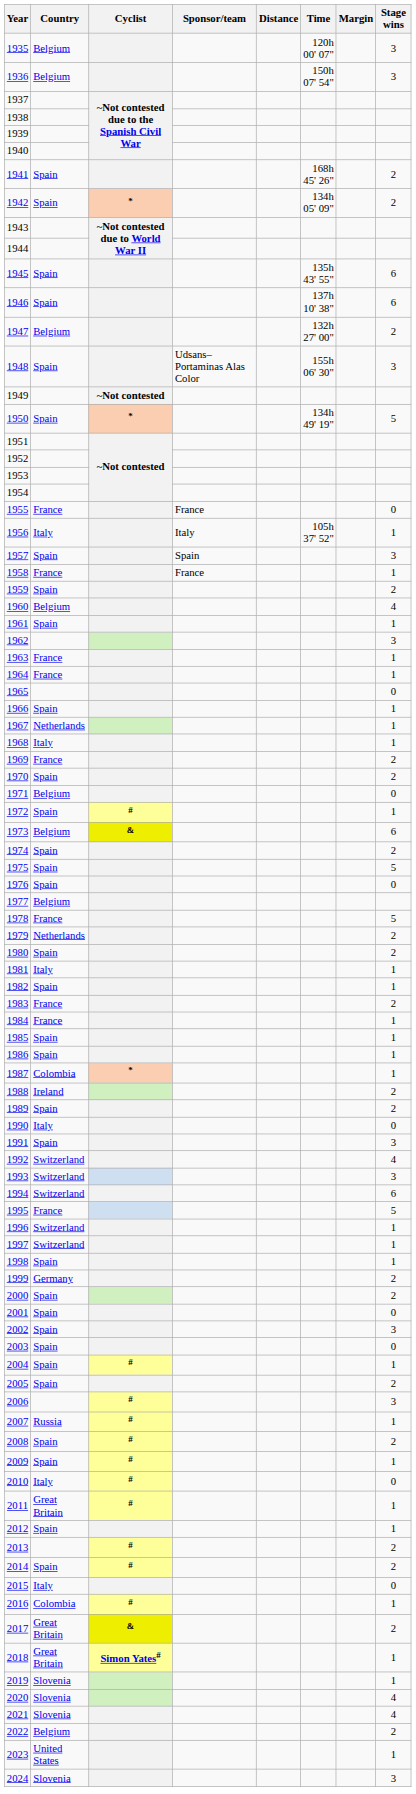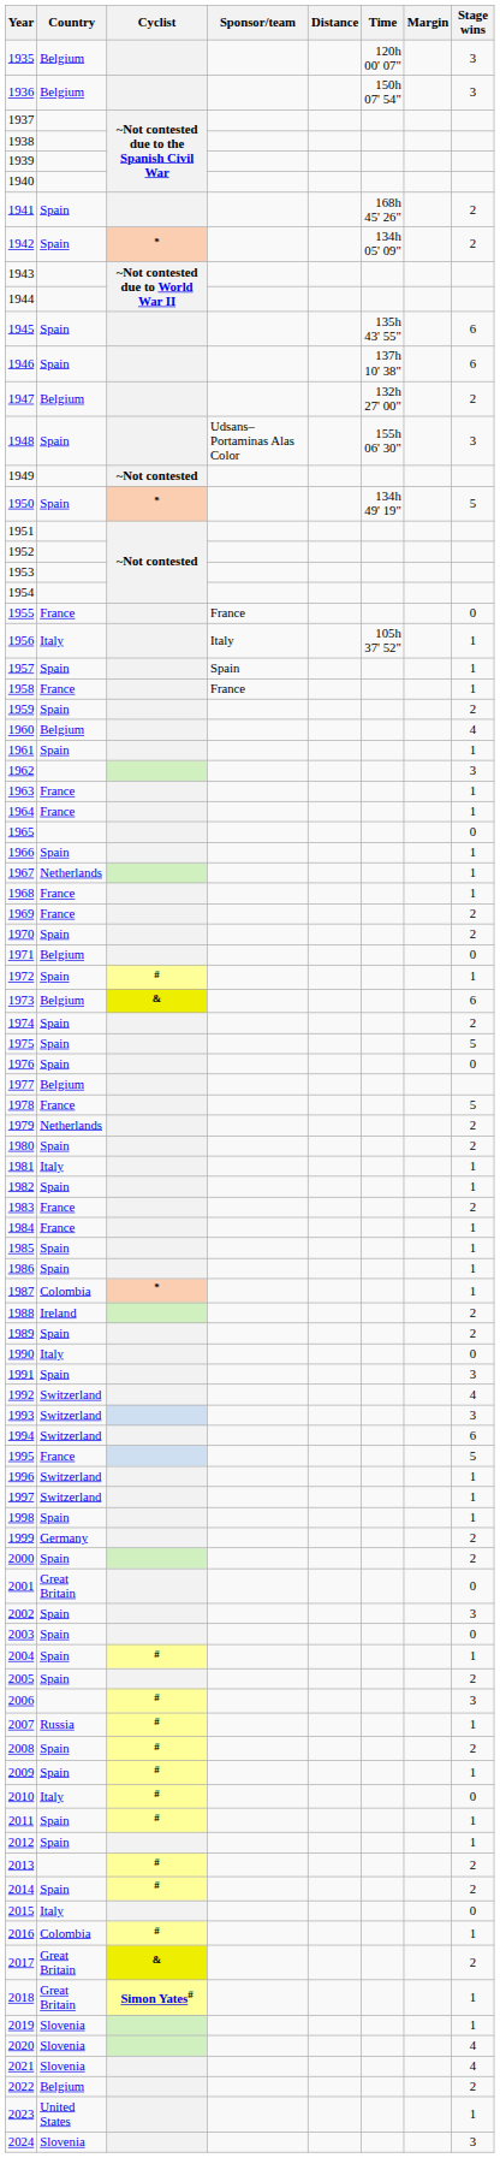 <table class="wikitable plainrowheaders sortable">
 <tr>
 <th scope=col>Year</th>
 <th scope=col>Country</th>
 <th scope=col>Cyclist</th>
 <th scope=col>Sponsor/team</th>
 <th scope=col>Distance</th>
 <th scope=col>Time</th>
 <th scope=col>Margin</th>
 <th scope=col>Stage wins</th>
 </tr>
 <tr>
 <td align=center><a href='#'>1935</a></td>
 <td> <a href='#'>Belgium</a></td>
 <th scope=row></th>
 <td align=center></td>
 <td></td>
 <td align=right>120h 00' 07"</td>
 <td align=right></td>
 <td align=center>3</td>
 </tr>
 <tr>
 <td align=center><a href='#'>1936</a></td>
 <td> <a href='#'>Belgium</a></td>
 <th scope=row></th>
 <td align=center></td>
 <td></td>
 <td align=right>150h 07' 54"</td>
 <td align=right></td>
 <td align=center>3</td>
 </tr>
 <tr>
 <td align=center>1937</td>
 <td align=center></td>
 <th scope=row rowspan="4"><span>~</span>Not contested due to the <a href='#'>Spanish Civil War</a></th>
 <td align=center></td>
 <td align=center></td>
 <td align=center></td>
 <td align=center></td>
 <td align=center></td>
 </tr>
 <tr>
 <td align=center>1938</td>
 <td align=center></td>
 <td align=center></td>
 <td align=center></td>
 <td align=center></td>
 <td align=center></td>
 <td align=center></td>
 </tr>
 <tr>
 <td align=center>1939</td>
 <td align=center></td>
 <td align=center></td>
 <td align=center></td>
 <td align=center></td>
 <td align=center></td>
 <td align=center></td>
 </tr>
 <tr>
 <td align=center>1940</td>
 <td align=center></td>
 <td align=center></td>
 <td align=center></td>
 <td align=center></td>
 <td align=center></td>
 <td align=center></td>
 </tr>
 <tr>
 <td align=center><a href='#'>1941</a></td>
 <td> <a href='#'>Spain</a></td>
 <th scope=row></th>
 <td align=center></td>
 <td></td>
 <td align=right>168h 45' 26"</td>
 <td align=right></td>
 <td align=center>2</td>
 </tr>
 <tr>
 <td align=center><a href='#'>1942</a></td>
 <td> <a href='#'>Spain</a></td>
 <th scope=row style=background:#FBCEB1><sup>*</sup></th>
 <td align=center></td>
 <td></td>
 <td align=right>134h 05' 09"</td>
 <td align=right></td>
 <td align=center>2</td>
 </tr>
 <tr>
 <td align=center>1943</td>
 <td align=center></td>
 <th scope=row rowspan="2"><span>~</span>Not contested due to <a href='#'>World War II</a></th>
 <td align=center></td>
 <td align=center></td>
 <td align=center></td>
 <td align=center></td>
 <td align=center></td>
 </tr>
 <tr>
 <td align=center>1944</td>
 <td align=center></td>
 <td align=center></td>
 <td align=center></td>
 <td align=center></td>
 <td align=center></td>
 <td align=center></td>
 </tr>
 <tr>
 <td align=center><a href='#'>1945</a></td>
 <td> <a href='#'>Spain</a></td>
 <th scope=row></th>
 <td align=center></td>
 <td></td>
 <td align=right>135h 43' 55"</td>
 <td align=right></td>
 <td align=center>6</td>
 </tr>
 <tr>
 <td align=center><a href='#'>1946</a></td>
 <td> <a href='#'>Spain</a></td>
 <th scope=row></th>
 <td align=center></td>
 <td></td>
 <td align=right>137h 10' 38"</td>
 <td align=right></td>
 <td align=center>6</td>
 </tr>
 <tr>
 <td align=center><a href='#'>1947</a></td>
 <td> <a href='#'>Belgium</a></td>
 <th scope=row></th>
 <td align=center></td>
 <td></td>
 <td align=right>132h 27' 00"</td>
 <td align=right></td>
 <td align=center>2</td>
 </tr>
 <tr>
 <td align=center><a href='#'>1948</a></td>
 <td> <a href='#'>Spain</a></td>
 <th scope=row></th>
 <td align=left>Udsans–Portaminas Alas Color</td>
 <td></td>
 <td align=right>155h 06' 30"</td>
 <td align=right></td>
 <td align=center>3</td>
 </tr>
 <tr>
 <td align=center>1949</td>
 <td align=center></td>
 <th scope=row><span>~</span>Not contested</th>
 <td align=center></td>
 <td align=center></td>
 <td align=center></td>
 <td align=center></td>
 <td align=center></td>
 </tr>
 <tr>
 <td align=center><a href='#'>1950</a></td>
 <td> <a href='#'>Spain</a></td>
 <th scope=row style=background:#FBCEB1><sup>*</sup></th>
 <td align=center></td>
 <td></td>
 <td align=right>134h 49' 19"</td>
 <td align=right></td>
 <td align=center>5</td>
 </tr>
 <tr>
 <td align=center>1951</td>
 <td align=center></td>
 <th scope=row rowspan="4"><span>~</span>Not contested</th>
 <td align=center></td>
 <td align=center></td>
 <td align=center></td>
 <td align=center></td>
 <td align=center></td>
 </tr>
 <tr>
 <td align=center>1952</td>
 <td align=center></td>
 <td align=center></td>
 <td align=center></td>
 <td align=center></td>
 <td align=center></td>
 <td align=center></td>
 </tr>
 <tr>
 <td align=center>1953</td>
 <td align=center></td>
 <td align=center></td>
 <td align=center></td>
 <td align=center></td>
 <td align=center></td>
 <td align=center></td>
 </tr>
 <tr>
 <td align=center>1954</td>
 <td align=center></td>
 <td align=center></td>
 <td align=center></td>
 <td align=center></td>
 <td align=center></td>
 <td align=center></td>
 </tr>
 <tr>
 <td align=center><a href='#'>1955</a></td>
 <td> <a href='#'>France</a></td>
 <th scope=row></th>
 <td>France</td>
 <td></td>
 <td align=right></td>
 <td align=right></td>
 <td align=center>0</td>
 </tr>
 <tr>
 <td align=center><a href='#'>1956</a></td>
 <td> <a href='#'>Italy</a></td>
 <th scope=row></th>
 <td>Italy</td>
 <td></td>
 <td align=right>105h 37' 52"</td>
 <td align=right></td>
 <td align=center>1</td>
 </tr>
 <tr>
 <td align=center><a href='#'>1957</a></td>
 <td> <a href='#'>Spain</a></td>
 <th scope=row></th>
 <td>Spain</td>
 <td></td>
 <td align=right></td>
 <td align=right></td>
-<td align=center>3</td>
+<td align=center>1</td>
 </tr>
 <tr>
 <td align=center><a href='#'>1958</a></td>
 <td> <a href='#'>France</a></td>
 <th scope=row></th>
 <td>France</td>
 <td></td>
 <td align=right></td>
 <td align=right></td>
 <td align=center>1</td>
 </tr>
 <tr>
 <td align=center><a href='#'>1959</a></td>
 <td> <a href='#'>Spain</a></td>
 <th scope=row></th>
 <td></td>
 <td></td>
 <td align=right></td>
 <td align=right></td>
 <td align=center>2</td>
 </tr>
 <tr>
 <td align=center><a href='#'>1960</a></td>
 <td> <a href='#'>Belgium</a></td>
 <th scope=row></th>
 <td></td>
 <td></td>
 <td align=right></td>
 <td align=right></td>
 <td align=center>4</td>
 </tr>
 <tr>
 <td align=center><a href='#'>1961</a></td>
 <td> <a href='#'>Spain</a></td>
 <th scope=row></th>
 <td></td>
 <td></td>
 <td align=right></td>
 <td align=right></td>
 <td align=center>1</td>
 </tr>
 <tr>
 <td align=center><a href='#'>1962</a></td>
 <td></td>
 <th scope=row style=background:#D0F0C0><sup></sup></th>
 <td></td>
 <td></td>
 <td align=right></td>
 <td align=right></td>
 <td align=center>3</td>
 </tr>
 <tr>
 <td align=center><a href='#'>1963</a></td>
 <td> <a href='#'>France</a></td>
 <th scope=row></th>
 <td></td>
 <td></td>
 <td align=right></td>
 <td align=right></td>
 <td align=center>1</td>
 </tr>
 <tr>
 <td align=center><a href='#'>1964</a></td>
 <td> <a href='#'>France</a></td>
 <th scope=row></th>
 <td></td>
 <td></td>
 <td align=right></td>
 <td align=right></td>
 <td align=center>1</td>
 </tr>
 <tr>
 <td align=center><a href='#'>1965</a></td>
 <td></td>
 <th scope=row></th>
 <td></td>
 <td></td>
 <td align=right></td>
 <td align=right></td>
 <td align=center>0</td>
 </tr>
 <tr>
 <td align=center><a href='#'>1966</a></td>
 <td> <a href='#'>Spain</a></td>
 <th scope=row></th>
 <td></td>
 <td></td>
 <td align=right></td>
 <td align=right></td>
 <td align=center>1</td>
 </tr>
 <tr>
 <td align=center><a href='#'>1967</a></td>
 <td> <a href='#'>Netherlands</a></td>
 <th scope=row style=background:#D0F0C0><sup></sup></th>
 <td></td>
 <td></td>
 <td align=right></td>
 <td align=right></td>
 <td align=center>1</td>
 </tr>
 <tr>
 <td align=center><a href='#'>1968</a></td>
-<td> <a href='#'>Italy</a></td>
+<td> <a href='#'>France</a></td>
 <th scope=row></th>
 <td></td>
 <td></td>
 <td align=right></td>
 <td align=right></td>
 <td align=center>1</td>
 </tr>
 <tr>
 <td align=center><a href='#'>1969</a></td>
 <td> <a href='#'>France</a></td>
 <th scope=row></th>
 <td></td>
 <td></td>
 <td align=right></td>
 <td align=right></td>
 <td align=center>2</td>
 </tr>
 <tr>
 <td align=center><a href='#'>1970</a></td>
 <td> <a href='#'>Spain</a></td>
 <th scope=row></th>
 <td></td>
 <td></td>
 <td align=right></td>
 <td align=right></td>
 <td align=center>2</td>
 </tr>
 <tr>
 <td align=center><a href='#'>1971</a></td>
 <td> <a href='#'>Belgium</a></td>
 <th scope=row></th>
 <td></td>
 <td></td>
 <td align=right></td>
 <td align=right></td>
 <td align=center>0</td>
 </tr>
 <tr>
 <td align=center><a href='#'>1972</a></td>
 <td> <a href='#'>Spain</a></td>
 <th scope="row" style="background:#ff9;"><sup>#</sup></th>
 <td></td>
 <td></td>
 <td align=right></td>
 <td align=right></td>
 <td align=center>1</td>
 </tr>
 <tr>
 <td align=center><a href='#'>1973</a></td>
 <td> <a href='#'>Belgium</a></td>
 <th scope="row" style="background:#ee0;"><sup>&</sup></th>
 <td></td>
 <td></td>
 <td align=right></td>
 <td align=right></td>
 <td align=center>6</td>
 </tr>
 <tr>
 <td align=center><a href='#'>1974</a></td>
 <td> <a href='#'>Spain</a></td>
 <th scope=row></th>
 <td></td>
 <td></td>
 <td align=right></td>
 <td align=right></td>
 <td align=center>2</td>
 </tr>
 <tr>
 <td align=center><a href='#'>1975</a></td>
 <td> <a href='#'>Spain</a></td>
 <th scope=row></th>
 <td></td>
 <td></td>
 <td align=right></td>
 <td align=right></td>
 <td align=center>5</td>
 </tr>
 <tr>
 <td align=center><a href='#'>1976</a></td>
 <td> <a href='#'>Spain</a></td>
 <th scope=row></th>
 <td></td>
 <td></td>
 <td align=right></td>
 <td align=right></td>
 <td align=center>0</td>
 </tr>
 <tr>
 <td align=center><a href='#'>1977</a></td>
 <td> <a href='#'>Belgium</a></td>
 <th scope=row></th>
 <td></td>
 <td></td>
 <td align=right></td>
 <td align=right></td>
 <td align=center></td>
 </tr>
 <tr>
 <td align=center><a href='#'>1978</a></td>
 <td> <a href='#'>France</a></td>
 <th scope=row></th>
 <td></td>
 <td></td>
 <td align=right></td>
 <td align=right></td>
 <td align=center>5</td>
 </tr>
 <tr>
 <td align=center><a href='#'>1979</a></td>
 <td> <a href='#'>Netherlands</a></td>
 <th scope=row></th>
 <td></td>
 <td></td>
 <td align=right></td>
 <td align=right></td>
 <td align=center>2</td>
 </tr>
 <tr>
 <td align=center><a href='#'>1980</a></td>
 <td> <a href='#'>Spain</a></td>
 <th scope=row></th>
 <td></td>
 <td></td>
 <td align=right></td>
 <td align=right></td>
 <td align=center>2</td>
 </tr>
 <tr>
 <td align=center><a href='#'>1981</a></td>
 <td> <a href='#'>Italy</a></td>
 <th scope=row></th>
 <td></td>
 <td></td>
 <td align=right></td>
 <td align=right></td>
 <td align=center>1</td>
 </tr>
 <tr>
 <td align=center><a href='#'>1982</a></td>
 <td> <a href='#'>Spain</a></td>
 <th scope=row></th>
 <td></td>
 <td></td>
 <td align=right></td>
 <td align=right></td>
 <td align=center>1</td>
 </tr>
 <tr>
 <td align=center><a href='#'>1983</a></td>
 <td> <a href='#'>France</a></td>
 <th scope=row></th>
 <td></td>
 <td></td>
 <td align=right></td>
 <td align=right></td>
 <td align=center>2</td>
 </tr>
 <tr>
 <td align=center><a href='#'>1984</a></td>
 <td> <a href='#'>France</a></td>
 <th scope=row></th>
 <td></td>
 <td></td>
 <td align=right></td>
 <td align=right></td>
 <td align=center>1</td>
 </tr>
 <tr>
 <td align=center><a href='#'>1985</a></td>
 <td> <a href='#'>Spain</a></td>
 <th scope=row></th>
 <td></td>
 <td></td>
 <td align=right></td>
 <td align=right></td>
 <td align=center>1</td>
 </tr>
 <tr>
 <td align=center><a href='#'>1986</a></td>
 <td> <a href='#'>Spain</a></td>
 <th scope=row></th>
 <td></td>
 <td></td>
 <td align=right></td>
 <td align=right></td>
 <td align=center>1</td>
 </tr>
 <tr>
 <td align=center><a href='#'>1987</a></td>
 <td> <a href='#'>Colombia</a></td>
 <th scope=row style=background:#FBCEB1><sup>*</sup></th>
 <td></td>
 <td></td>
 <td align=right></td>
 <td align=right></td>
 <td align=center>1</td>
 </tr>
 <tr>
 <td align=center><a href='#'>1988</a></td>
 <td> <a href='#'>Ireland</a></td>
 <th scope=row style=background:#D0F0C0><sup></sup></th>
 <td></td>
 <td></td>
 <td align=right></td>
 <td align=right></td>
 <td align=center>2</td>
 </tr>
 <tr>
 <td align=center><a href='#'>1989</a></td>
 <td> <a href='#'>Spain</a></td>
 <th scope=row></th>
 <td></td>
 <td></td>
 <td align=right></td>
 <td align=right></td>
 <td align=center>2</td>
 </tr>
 <tr>
 <td align=center><a href='#'>1990</a></td>
 <td> <a href='#'>Italy</a></td>
 <th scope=row></th>
 <td></td>
 <td></td>
 <td align=right></td>
 <td align=right></td>
 <td align=center>0</td>
 </tr>
 <tr>
 <td align=center><a href='#'>1991</a></td>
 <td> <a href='#'>Spain</a></td>
 <th scope=row></th>
 <td></td>
 <td></td>
 <td align=right></td>
 <td align=right></td>
 <td align=center>3</td>
 </tr>
 <tr>
 <td align=center><a href='#'>1992</a></td>
 <td> <a href='#'>Switzerland</a></td>
 <th scope=row></th>
 <td></td>
 <td></td>
 <td align=right></td>
 <td align=right></td>
 <td align=center>4</td>
 </tr>
 <tr>
 <td align=center><a href='#'>1993</a></td>
 <td> <a href='#'>Switzerland</a></td>
 <th scope=row style=background:#cedff2><sup></sup></th>
 <td></td>
 <td></td>
 <td align=right></td>
 <td align=right></td>
 <td align=center>3</td>
 </tr>
 <tr>
 <td align=center><a href='#'>1994</a></td>
 <td> <a href='#'>Switzerland</a></td>
 <th scope=row></th>
 <td></td>
 <td></td>
 <td align=right></td>
 <td align=right></td>
 <td align=center>6</td>
 </tr>
 <tr>
 <td align=center><a href='#'>1995</a></td>
 <td> <a href='#'>France</a></td>
 <th scope=row style=background:#cedff2><sup></sup></th>
 <td></td>
 <td></td>
 <td align=right></td>
 <td align=right></td>
 <td align=center>5</td>
 </tr>
 <tr>
 <td align=center><a href='#'>1996</a></td>
 <td> <a href='#'>Switzerland</a></td>
 <th scope=row></th>
 <td></td>
 <td></td>
 <td align=right></td>
 <td align=right></td>
 <td align=center>1</td>
 </tr>
 <tr>
 <td align=center><a href='#'>1997</a></td>
 <td> <a href='#'>Switzerland</a></td>
 <th scope=row></th>
 <td></td>
 <td></td>
 <td align=right></td>
 <td align=right></td>
 <td align=center>1</td>
 </tr>
 <tr>
 <td align=center><a href='#'>1998</a></td>
 <td> <a href='#'>Spain</a></td>
 <th scope=row></th>
 <td></td>
 <td></td>
 <td align=right></td>
 <td align=right></td>
 <td align=center>1</td>
 </tr>
 <tr>
 <td align=center><a href='#'>1999</a></td>
 <td> <a href='#'>Germany</a></td>
 <th scope=row></th>
 <td></td>
 <td></td>
 <td align=right></td>
 <td align=right></td>
 <td align=center>2</td>
 </tr>
 <tr>
 <td align=center><a href='#'>2000</a></td>
 <td> <a href='#'>Spain</a></td>
 <th scope=row style=background:#D0F0C0><sup></sup></th>
 <td></td>
 <td></td>
 <td align=right></td>
 <td align=right></td>
 <td align=center>2</td>
 </tr>
 <tr>
 <td align=center><a href='#'>2001</a></td>
-<td> <a href='#'>Spain</a></td>
+<td> <a href='#'>Great Britain</a></td>
 <th scope=row></th>
 <td></td>
 <td></td>
 <td align=right></td>
 <td align=right></td>
 <td align=center>0</td>
 </tr>
 <tr>
 <td align=center><a href='#'>2002</a></td>
 <td> <a href='#'>Spain</a></td>
 <th scope=row></th>
 <td></td>
 <td></td>
 <td align=right></td>
 <td align=right></td>
 <td align=center>3</td>
 </tr>
 <tr>
 <td align=center><a href='#'>2003</a></td>
 <td> <a href='#'>Spain</a></td>
 <th scope=row></th>
 <td></td>
 <td></td>
 <td align=right></td>
 <td align=right></td>
 <td align=center>0</td>
 </tr>
 <tr>
 <td align=center><a href='#'>2004</a></td>
 <td> <a href='#'>Spain</a></td>
 <th scope="row" style="background:#ff9;"><sup>#</sup></th>
 <td></td>
 <td></td>
 <td align=right></td>
 <td align=right></td>
 <td align=center>1</td>
 </tr>
 <tr>
 <td align=center><a href='#'>2005</a></td>
 <td> <a href='#'>Spain</a></td>
 <th scope="row"></th>
 <td></td>
 <td></td>
 <td align=right></td>
 <td align=right></td>
 <td align=center>2</td>
 </tr>
 <tr>
 <td align=center><a href='#'>2006</a></td>
 <td></td>
 <th scope="row" style="background:#ff9;"><sup>#</sup></th>
 <td></td>
 <td></td>
 <td align=right></td>
 <td align=right></td>
 <td align=center>3</td>
 </tr>
 <tr>
 <td align=center><a href='#'>2007</a></td>
 <td> <a href='#'>Russia</a></td>
 <th scope="row" style="background:#ff9;"><sup>#</sup></th>
 <td></td>
 <td></td>
 <td align=right></td>
 <td align=right></td>
 <td align=center>1</td>
 </tr>
 <tr>
 <td align=center><a href='#'>2008</a></td>
 <td> <a href='#'>Spain</a></td>
 <th scope="row" style="background:#ff9;"><sup>#</sup></th>
 <td></td>
 <td></td>
 <td align=right></td>
 <td align=right></td>
 <td align=center>2</td>
 </tr>
 <tr>
 <td align=center><a href='#'>2009</a></td>
 <td> <a href='#'>Spain</a></td>
 <th scope="row" style="background:#ff9;"><sup>#</sup></th>
 <td></td>
 <td></td>
 <td align=right></td>
 <td align=right></td>
 <td align=center>1</td>
 </tr>
 <tr>
 <td align=center><a href='#'>2010</a></td>
 <td> <a href='#'>Italy</a></td>
 <th scope="row" style="background:#ff9;"><sup>#</sup></th>
 <td></td>
 <td></td>
 <td align=right></td>
 <td align=right></td>
 <td align=center>0</td>
 </tr>
 <tr>
 <td align=center><a href='#'>2011</a></td>
-<td> <a href='#'>Great Britain</a></td>
+<td> <a href='#'>Spain</a></td>
 <th scope="row" style="background:#ff9;"><s></s> <sup>#</sup></th>
 <td></td>
 <td></td>
 <td align=right></td>
 <td align=right></td>
 <td align=center>1</td>
 </tr>
 <tr>
 <td align=center><a href='#'>2012</a></td>
 <td> <a href='#'>Spain</a></td>
 <th scope=row></th>
 <td></td>
 <td></td>
 <td align=right></td>
 <td align=right></td>
 <td align=center>1</td>
 </tr>
 <tr>
 <td align=center><a href='#'>2013</a></td>
 <td></td>
 <th scope="row" style="background:#ff9;"><sup>#</sup></th>
 <td></td>
 <td></td>
 <td align=right></td>
 <td align=right></td>
 <td align=center>2</td>
 </tr>
 <tr>
 <td align=center><a href='#'>2014</a></td>
 <td> <a href='#'>Spain</a></td>
 <th scope="row" style="background:#ff9;"><sup>#</sup></th>
 <td></td>
 <td></td>
 <td align=right></td>
 <td align=right></td>
 <td align=center>2</td>
 </tr>
 <tr>
 <td align=center><a href='#'>2015</a></td>
 <td> <a href='#'>Italy</a></td>
 <th scope=row></th>
 <td></td>
 <td></td>
 <td align=right></td>
 <td align=right></td>
 <td align=center>0</td>
 </tr>
 <tr>
 <td align=center><a href='#'>2016</a></td>
 <td> <a href='#'>Colombia</a></td>
 <th scope="row" style="background:#ff9;"><sup>#</sup></th>
 <td></td>
 <td></td>
 <td align=right></td>
 <td align=right></td>
 <td align=center>1</td>
 </tr>
 <tr>
 <td align=center><a href='#'>2017</a></td>
 <td> <a href='#'>Great Britain</a></td>
 <th scope="row" style="background:#ee0;"><sup>&</sup></th>
 <td></td>
 <td></td>
 <td align=right></td>
 <td align=right></td>
 <td align=center>2</td>
 </tr>
 <tr>
 <td align=center><a href='#'>2018</a></td>
 <td> <a href='#'>Great Britain</a></td>
 <th scope="row" style="background:#ff9;"><a href='#'>Simon Yates</a><sup>#</sup></th>
 <td></td>
 <td></td>
 <td align=right></td>
 <td align=right></td>
 <td align=center>1</td>
 </tr>
 <tr>
 <td align=center><a href='#'>2019</a></td>
 <td> <a href='#'>Slovenia</a></td>
 <th scope="row" style="background:#d0f0c0;"><sup></sup></th>
 <td></td>
 <td></td>
 <td align=right></td>
 <td align=right></td>
 <td align=center>1</td>
 </tr>
 <tr>
 <td align=center><a href='#'>2020</a></td>
 <td> <a href='#'>Slovenia</a></td>
 <th scope="row" style="background:#d0f0c0;"><sup></sup></th>
 <td></td>
 <td></td>
 <td align=right></td>
 <td align=right></td>
 <td align=center>4</td>
 </tr>
 <tr>
 <td align=center><a href='#'>2021</a></td>
 <td> <a href='#'>Slovenia</a></td>
 <th scope=row></th>
 <td></td>
 <td></td>
 <td align=right></td>
 <td align=right></td>
 <td align=center>4</td>
 </tr>
 <tr>
 <td align=center><a href='#'>2022</a></td>
 <td> <a href='#'>Belgium</a></td>
 <th scope=row></th>
 <td></td>
 <td></td>
 <td align=right></td>
 <td align=right></td>
 <td align=center>2</td>
 </tr>
 <tr>
 <td align=center><a href='#'>2023</a></td>
 <td> <a href='#'>United States</a></td>
 <th scope=row></th>
 <td></td>
 <td></td>
 <td align=right></td>
 <td align=right></td>
 <td align=center>1</td>
 </tr>
 <tr>
 <td align=center><a href='#'>2024</a></td>
 <td> <a href='#'>Slovenia</a></td>
 <th scope=row></th>
 <td></td>
 <td></td>
 <td align=right></td>
 <td align=right></td>
 <td align=center>3</td>
 </tr>
 </table>
